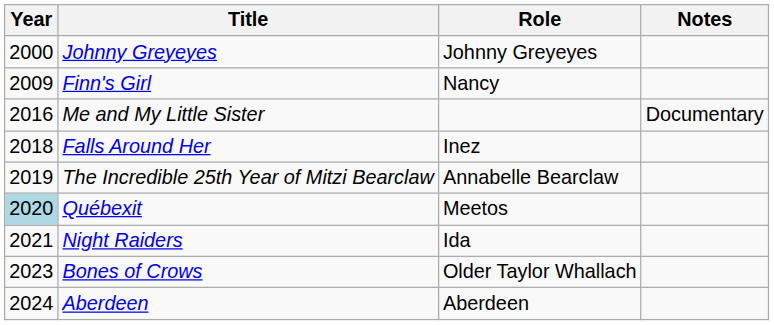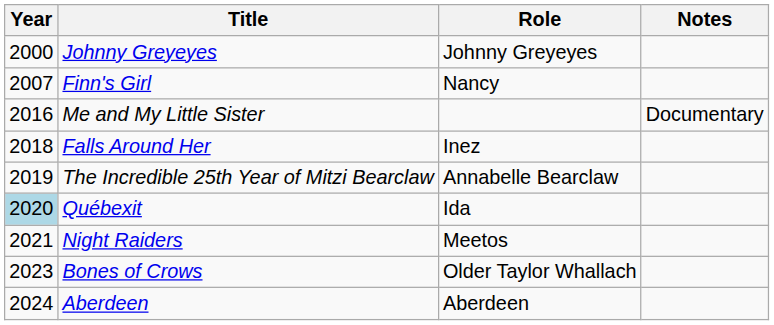 <table class="wikitable sortable">
 <tr>
 <th>Year</th>
 <th>Title</th>
 <th>Role</th>
 <th class="unsortable">Notes</th>
 </tr>
 <tr>
 <td>2000</td>
 <td><em><a href='#'>Johnny Greyeyes</a></em></td>
 <td>Johnny Greyeyes</td>
 <td></td>
 </tr>
 <tr>
-<td>2009</td>
+<td>2007</td>
 <td><em><a href='#'>Finn's Girl</a></em></td>
 <td>Nancy</td>
 <td></td>
 </tr>
 <tr>
 <td>2016</td>
 <td><em>Me and My Little Sister</em></td>
 <td></td>
 <td>Documentary</td>
 </tr>
 <tr>
 <td>2018</td>
 <td><em><a href='#'>Falls Around Her</a></em></td>
 <td>Inez</td>
 <td></td>
 </tr>
 <tr>
 <td>2019</td>
 <td data-sort-value="Incredible 25th Year of Mitzi Bearclaw, The"><em>The Incredible 25th Year of Mitzi Bearclaw</em></td>
 <td>Annabelle Bearclaw</td>
 <td></td>
 </tr>
 <tr>
 <td style="background: lightblue;">2020</td>
 <td><em><a href='#'>Québexit</a></em></td>
-<td>Meetos</td>
+<td>Ida</td>
 <td></td>
 </tr>
 <tr>
 <td>2021</td>
 <td><em><a href='#'>Night Raiders</a></em></td>
-<td>Ida</td>
+<td>Meetos</td>
 <td></td>
 </tr>
 <tr>
 <td>2023</td>
 <td><em><a href='#'>Bones of Crows</a></em></td>
 <td>Older Taylor Whallach</td>
 <td></td>
 </tr>
 <tr>
 <td>2024</td>
 <td><em><a href='#'>Aberdeen</a></em></td>
 <td>Aberdeen</td>
 <td></td>
 </tr>
 </table>
